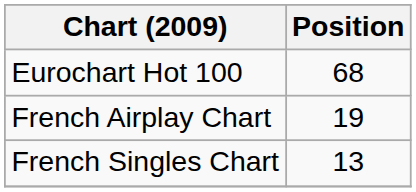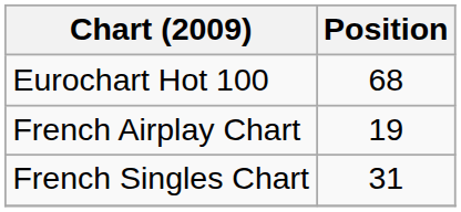 <table class="wikitable sortable">
 <tr>
 <th>Chart (2009)</th>
 <th>Position</th>
 </tr>
 <tr>
 <td>Eurochart Hot 100</td>
 <td align="center">68</td>
 </tr>
 <tr>
 <td>French Airplay Chart</td>
 <td align="center">19</td>
 </tr>
 <tr>
 <td>French Singles Chart</td>
-<td align="center">13</td>
+<td align="center">31</td>
 </tr>
 <tr>
 </tr>
 </table>
